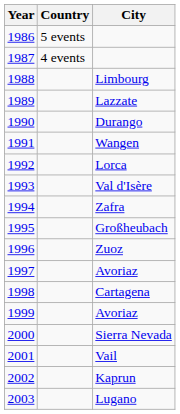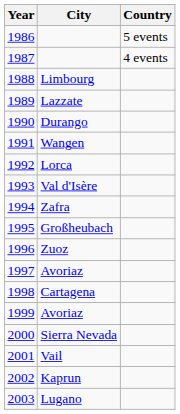 <table class="wikitable">
 <tr>
 <th>Year</th>
+<th>City</th>
 <th>Country</th>
-<th>City</th>
 </tr>
 <tr>
 <td><a href='#'>1986</a></td>
+<td></td>
 <td>5 events</td>
+</tr>
+<tr>
+<td><a href='#'>1987</a></td>
+<td></td>
+<td>4 events</td>
+</tr>
+<tr>
+<td><a href='#'>1988</a></td>
+<td><a href='#'>Limbourg</a></td>
 <td></td>
 </tr>
 <tr>
-<td><a href='#'>1987</a></td>
-<td>4 events</td>
+<td><a href='#'>1989</a></td>
+<td><a href='#'>Lazzate</a></td>
 <td></td>
 </tr>
 <tr>
-<td><a href='#'>1988</a></td>
+<td><a href='#'>1990</a></td>
+<td><a href='#'>Durango</a></td>
 <td></td>
-<td><a href='#'>Limbourg</a></td>
-</tr>
-<tr>
-<td><a href='#'>1989</a></td>
-<td></td>
-<td><a href='#'>Lazzate</a></td>
-</tr>
-<tr>
-<td><a href='#'>1990</a></td>
-<td></td>
-<td><a href='#'>Durango</a></td>
 </tr>
 <tr>
 <td><a href='#'>1991</a></td>
+<td><a href='#'>Wangen</a></td>
 <td></td>
-<td><a href='#'>Wangen</a></td>
 </tr>
 <tr>
 <td><a href='#'>1992</a></td>
+<td><a href='#'>Lorca</a></td>
 <td></td>
-<td><a href='#'>Lorca</a></td>
 </tr>
 <tr>
 <td><a href='#'>1993</a></td>
+<td><a href='#'>Val d'Isère</a></td>
 <td></td>
-<td><a href='#'>Val d'Isère</a></td>
 </tr>
 <tr>
 <td><a href='#'>1994</a></td>
+<td><a href='#'>Zafra</a></td>
 <td></td>
-<td><a href='#'>Zafra</a></td>
 </tr>
 <tr>
 <td><a href='#'>1995</a></td>
+<td><a href='#'>Großheubach</a></td>
 <td></td>
-<td><a href='#'>Großheubach</a></td>
 </tr>
 <tr>
 <td><a href='#'>1996</a></td>
+<td><a href='#'>Zuoz</a></td>
 <td></td>
-<td><a href='#'>Zuoz</a></td>
 </tr>
 <tr>
 <td><a href='#'>1997</a></td>
+<td><a href='#'>Avoriaz</a></td>
 <td></td>
-<td><a href='#'>Avoriaz</a></td>
 </tr>
 <tr>
 <td><a href='#'>1998</a></td>
+<td><a href='#'>Cartagena</a></td>
 <td></td>
-<td><a href='#'>Cartagena</a></td>
 </tr>
 <tr>
 <td><a href='#'>1999</a></td>
+<td><a href='#'>Avoriaz</a></td>
 <td></td>
-<td><a href='#'>Avoriaz</a></td>
 </tr>
 <tr>
 <td><a href='#'>2000</a></td>
+<td><a href='#'>Sierra Nevada</a></td>
 <td></td>
-<td><a href='#'>Sierra Nevada</a></td>
 </tr>
 <tr>
 <td><a href='#'>2001</a></td>
+<td><a href='#'>Vail</a></td>
 <td></td>
-<td><a href='#'>Vail</a></td>
 </tr>
 <tr>
 <td><a href='#'>2002</a></td>
+<td><a href='#'>Kaprun</a></td>
 <td></td>
-<td><a href='#'>Kaprun</a></td>
 </tr>
 <tr>
 <td><a href='#'>2003</a></td>
+<td><a href='#'>Lugano</a></td>
 <td></td>
-<td><a href='#'>Lugano</a></td>
 </tr>
 </table>
